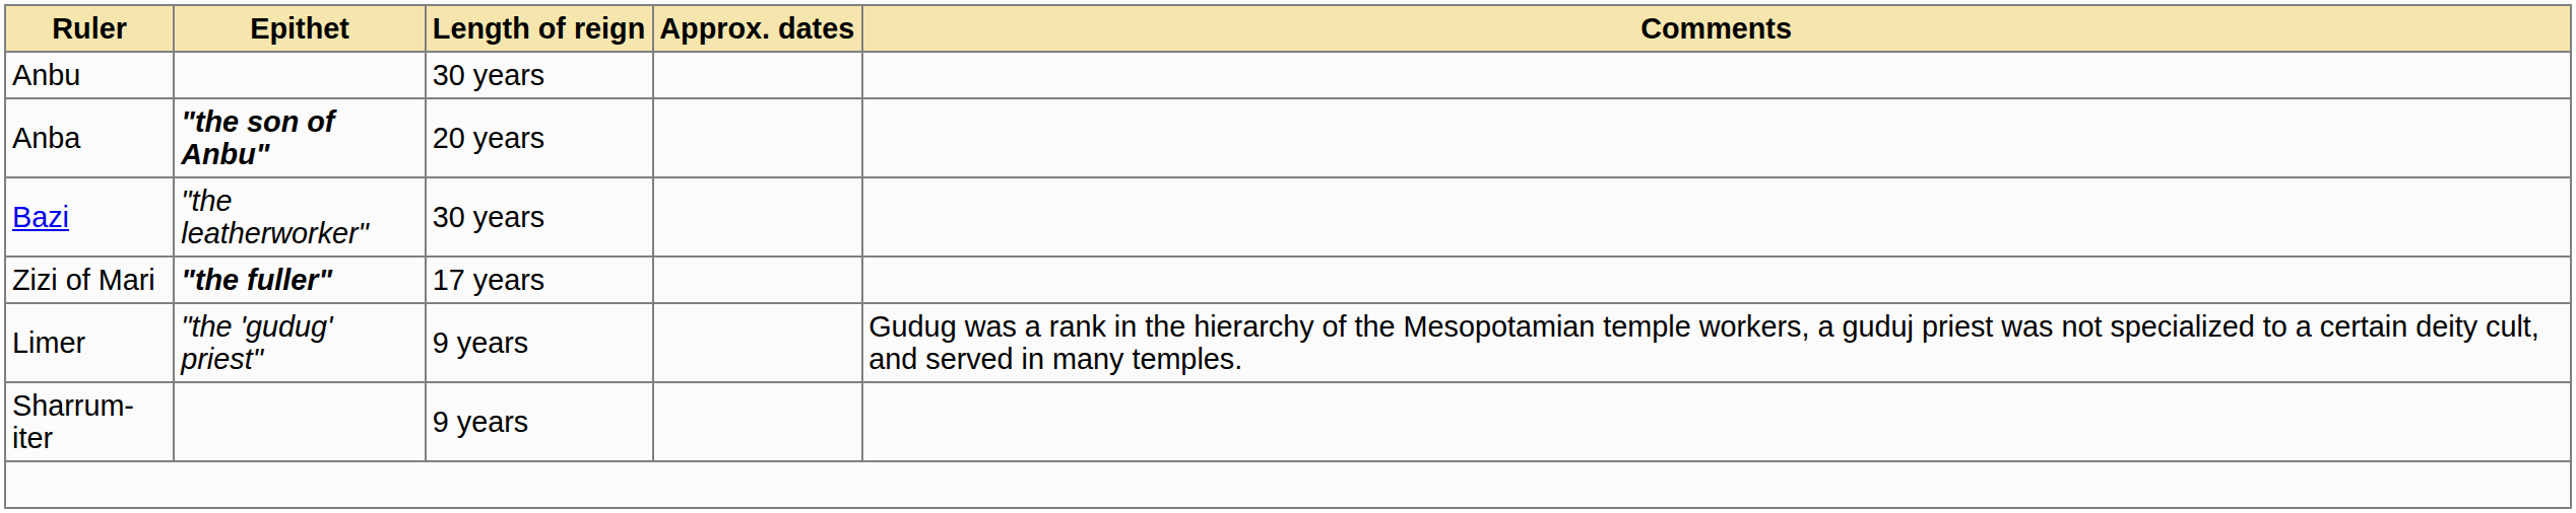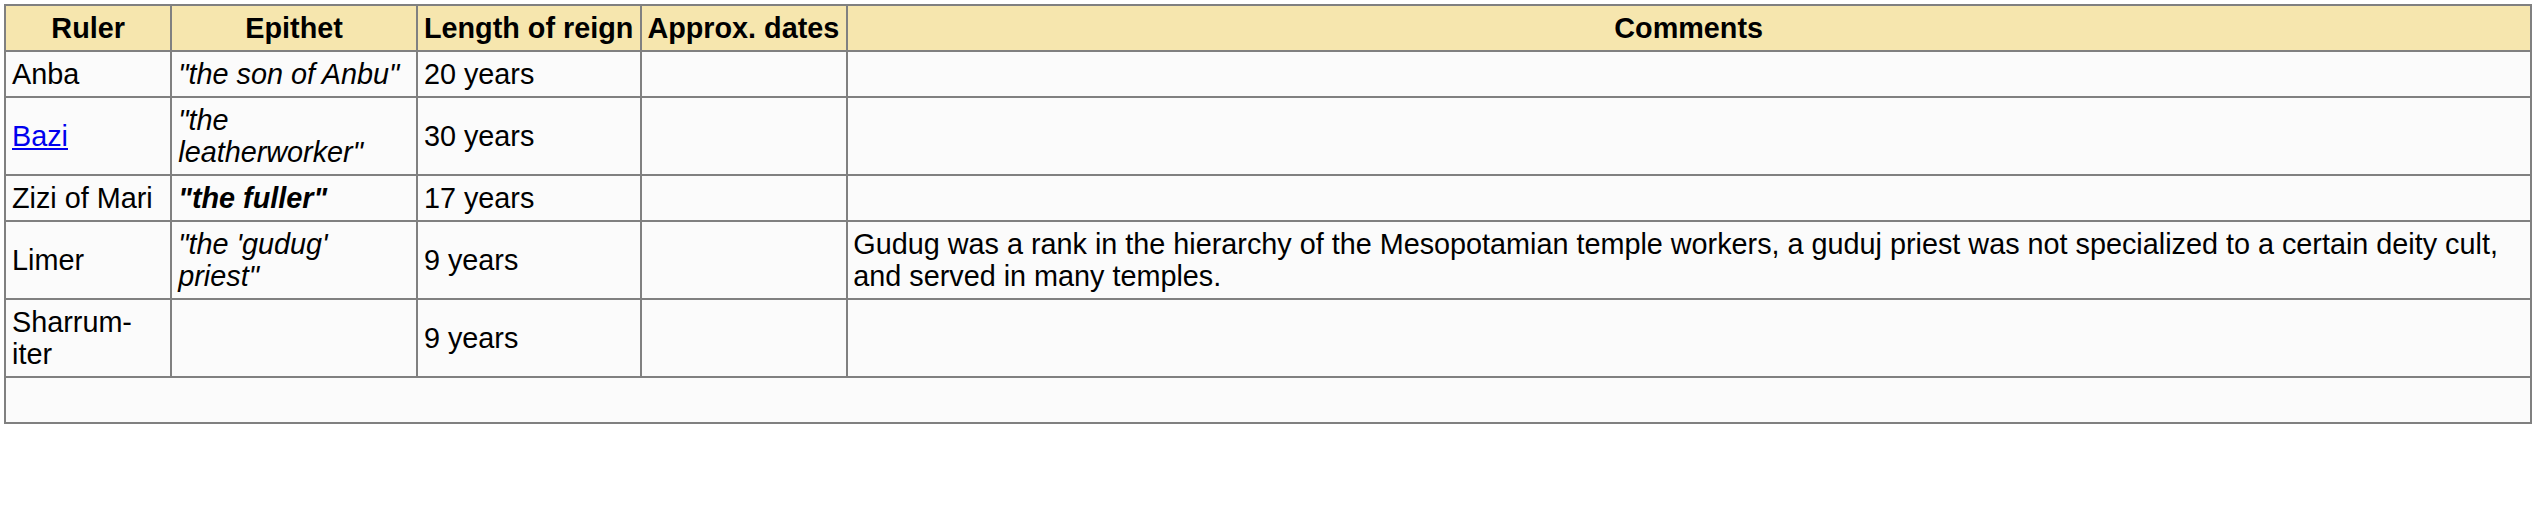 <table class="nowraplinks" cellspacing="0" cellpadding="3" width="600px" rules="all" style="background:#fbfbfb; border-style: solid; border-width: 1px; font-size:90%; empty-cells:show; border-collapse:collapse; width:100%;">
 <tr bgcolor="#F6E6AE">
 <th>Ruler</th>
 <th>Epithet</th>
 <th>Length of reign</th>
 <th>Approx. dates</th>
 <th>Comments</th>
 </tr>
 <tr>
-<td>Anbu</td>
-<td></td>
-<td>30 years</td>
-<td></td>
-<td></td>
-</tr>
-<tr>
 <td>Anba</td>
-<td><strong><em>"the son of Anbu"</em></strong></td>
+<td><em>"the son of Anbu"</em></td>
 <td>20 years</td>
 <td></td>
 <td></td>
 </tr>
 <tr>
 <td><a href='#'>Bazi</a></td>
 <td><em>"the leatherworker"</em></td>
 <td>30 years</td>
 <td></td>
 <td></td>
 </tr>
 <tr>
 <td>Zizi of Mari</td>
 <td><strong><em>"the fuller"</em></strong></td>
 <td>17 years</td>
 <td></td>
 <td></td>
 </tr>
 <tr>
 <td>Limer</td>
 <td><em>"the 'gudug' priest"</em></td>
 <td>9 years</td>
 <td></td>
 <td>Gudug was a rank in the hierarchy of the Mesopotamian temple workers, a guduj priest was not specialized to a certain deity cult, and served in many temples.</td>
 </tr>
 <tr>
 <td>Sharrum-iter</td>
 <td></td>
 <td>9 years</td>
 <td></td>
 <td></td>
 </tr>
 <tr>
 <td colspan="5"><br></td>
 </tr>
 </table>
